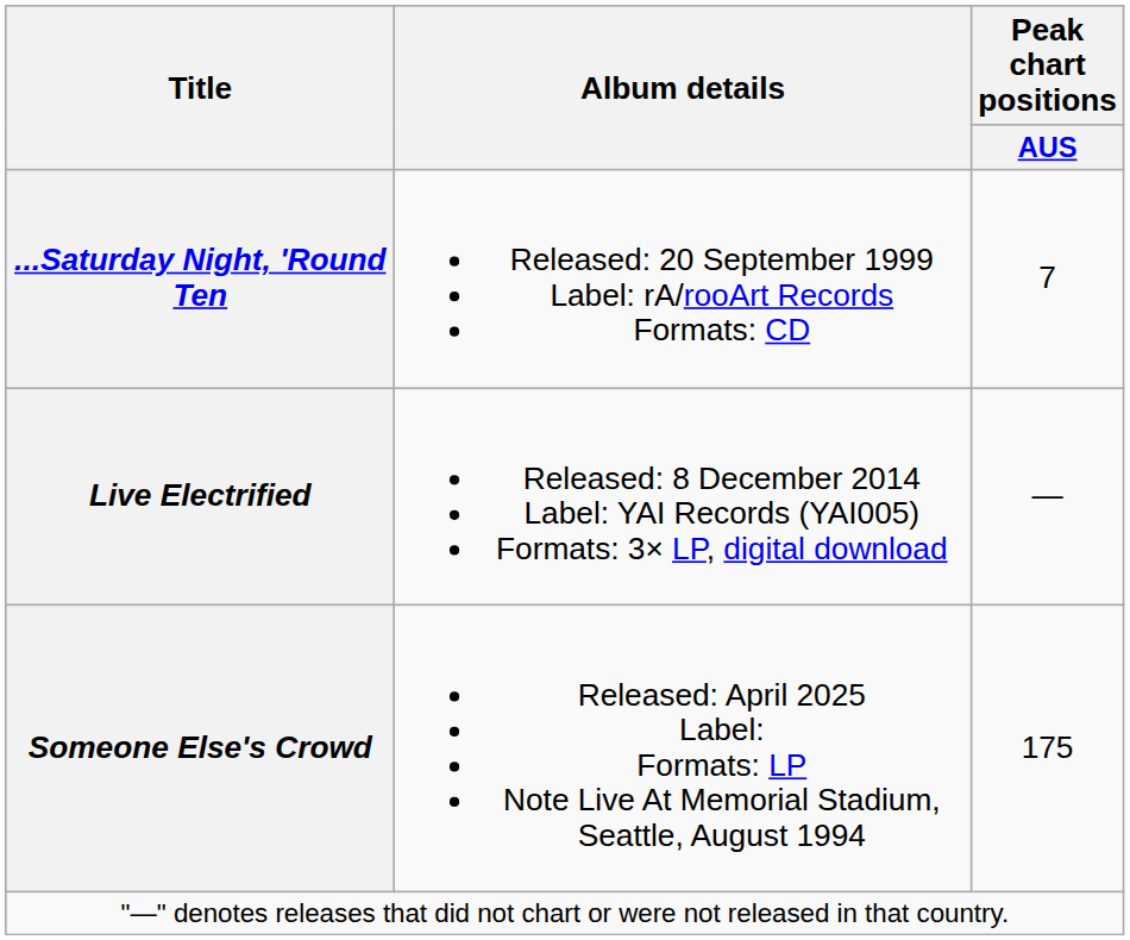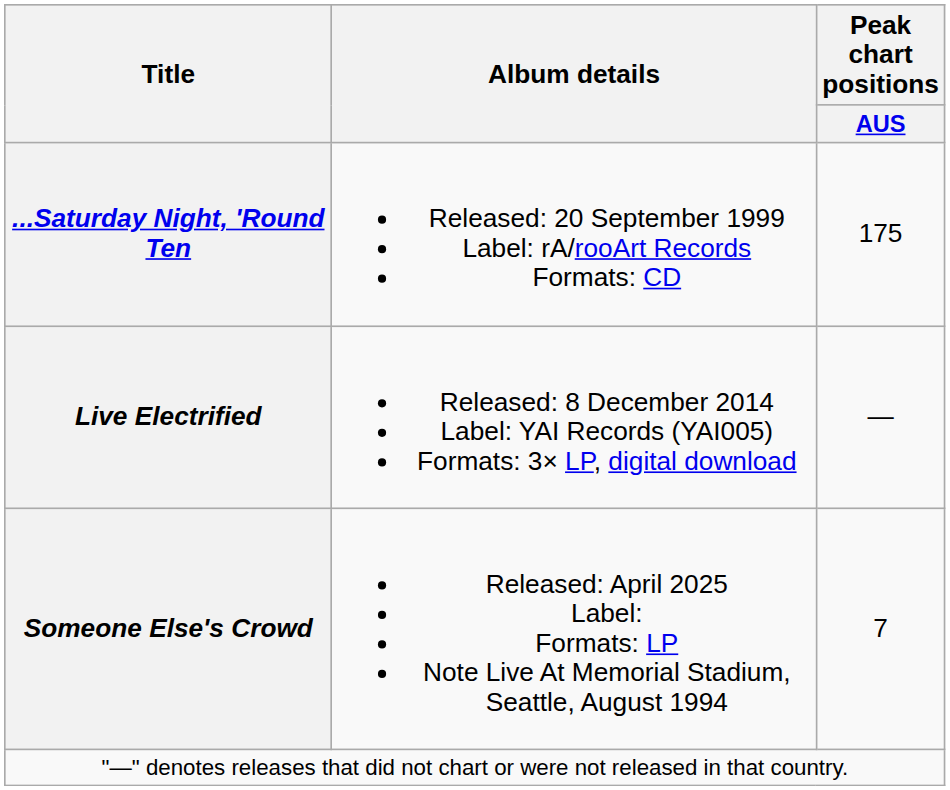 <table class="wikitable plainrowheaders" style="text-align:center;">
 <tr>
 <th scope="col" rowspan="2" style="width:12em;">Title</th>
 <th scope="col" rowspan="2" style="width:18em;">Album details</th>
 <th scope="col" colspan="1">Peak chart positions</th>
 </tr>
 <tr>
 <th scope="col" style="width:3em;font-size:90%;"><a href='#'>AUS</a><br></th>
 </tr>
 <tr>
 <th scope="row"><em><a href='#'>...Saturday Night, 'Round Ten</a></em></th>
 <td><br><ul><li>Released: 20 September 1999</li><li>Label: rA/<a href='#'>rooArt Records</a></li><li>Formats: <a href='#'>CD</a></li></ul></td>
-<td>7</td>
+<td>175</td>
 </tr>
 <tr>
 <th scope="row"><em>Live Electrified</em></th>
 <td><br><ul><li>Released: 8 December 2014</li><li>Label: YAI Records (YAI005)</li><li>Formats: 3× <a href='#'>LP</a>, <a href='#'>digital download</a></li></ul></td>
 <td>—</td>
 </tr>
 <tr>
 <th scope="row"><em>Someone Else's Crowd</em></th>
 <td><br><ul><li>Released: April 2025</li><li>Label:</li><li>Formats: <a href='#'>LP</a></li><li>Note Live At Memorial Stadium, Seattle, August 1994</li></ul></td>
-<td>175</td>
+<td>7</td>
 </tr>
 <tr>
 <td colspan="3" style="text-align:center; font-size:85%">"—" denotes releases that did not chart or were not released in that country.</td>
 </tr>
 </table>
